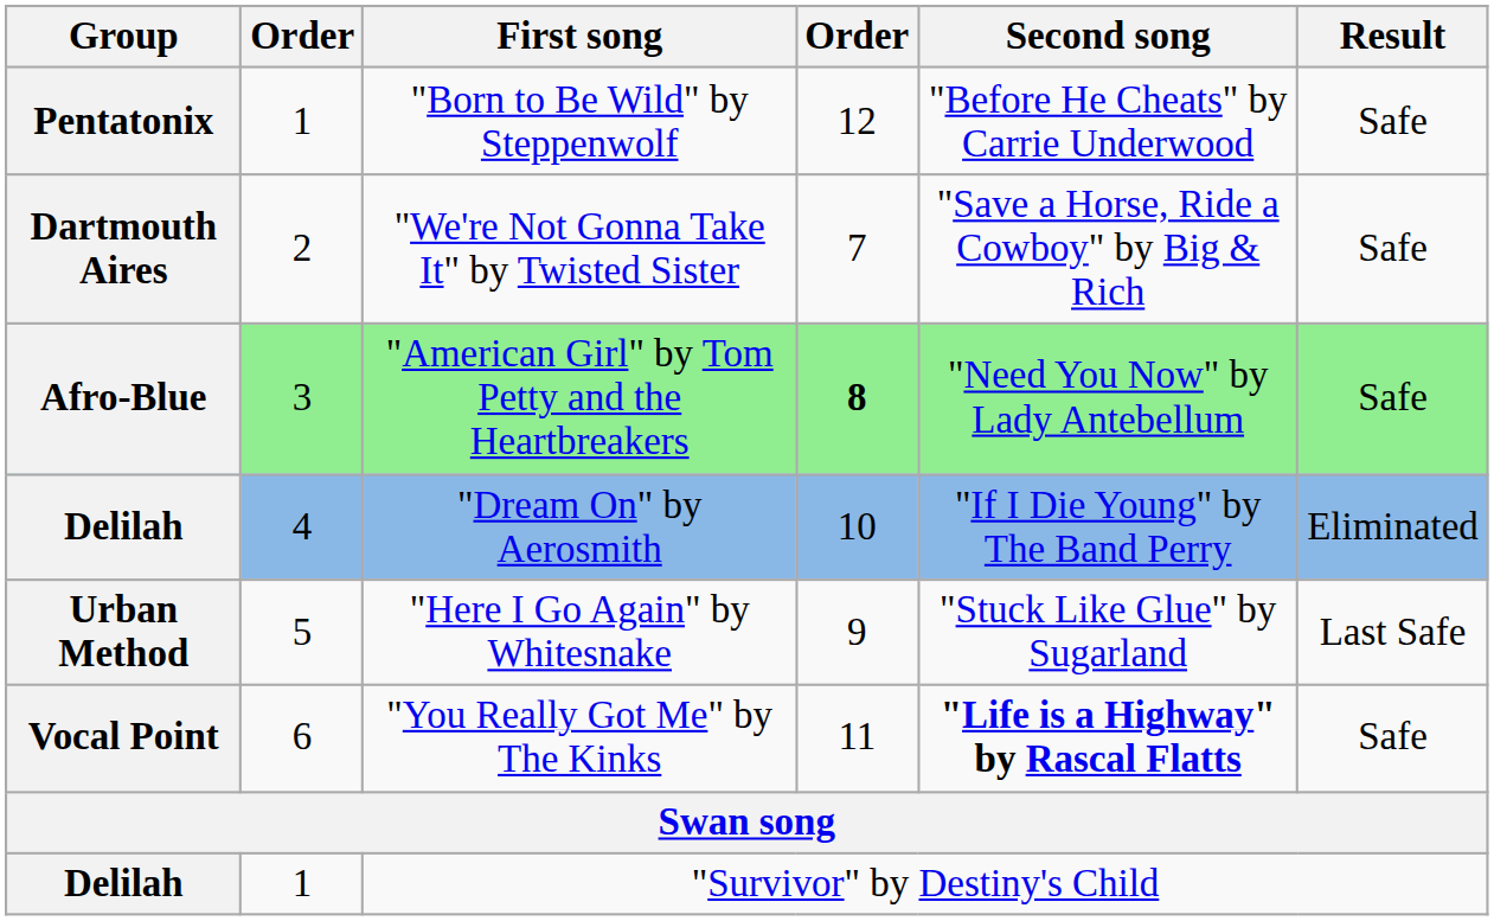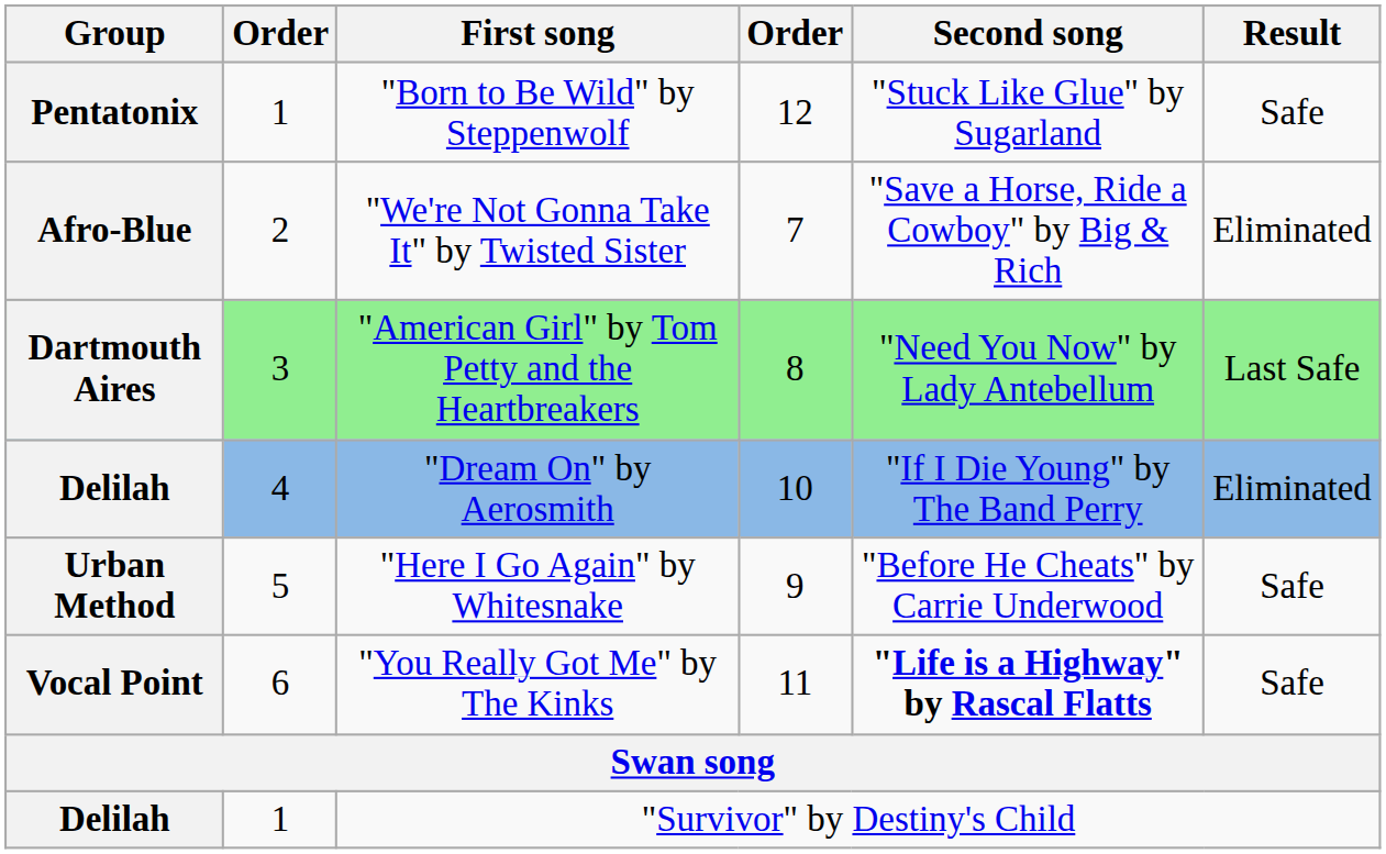 <table class="wikitable plainrowheaders" style="text-align:center;">
 <tr>
 <th scope="col">Group</th>
 <th scope="col">Order</th>
 <th scope="col">First song</th>
 <th scope="col">Order</th>
 <th scope="col">Second song</th>
 <th scope="col">Result</th>
 </tr>
 <tr>
 <th scope="row">Pentatonix</th>
 <td>1</td>
 <td>"<a href='#'>Born to Be Wild</a>" by <a href='#'>Steppenwolf</a></td>
 <td>12</td>
-<td>"<a href='#'>Before He Cheats</a>" by <a href='#'>Carrie Underwood</a></td>
+<td>"<a href='#'>Stuck Like Glue</a>" by <a href='#'>Sugarland</a></td>
 <td>Safe</td>
 </tr>
 <tr>
-<th scope="row">Dartmouth Aires</th>
+<th scope="row">Afro-Blue</th>
 <td>2</td>
 <td>"<a href='#'>We're Not Gonna Take It</a>" by <a href='#'>Twisted Sister</a></td>
 <td>7</td>
 <td>"<a href='#'>Save a Horse, Ride a Cowboy</a>" by <a href='#'>Big & Rich</a></td>
-<td>Safe</td>
+<td>Eliminated</td>
 </tr>
 <tr style="background:lightgreen;">
-<th scope="row">Afro-Blue</th>
+<th scope="row">Dartmouth Aires</th>
 <td>3</td>
 <td>"<a href='#'>American Girl</a>" by <a href='#'>Tom Petty and the Heartbreakers</a></td>
-<td><strong>8</strong></td>
+<td>8</td>
 <td>"<a href='#'>Need You Now</a>" by <a href='#'>Lady Antebellum</a></td>
-<td>Safe</td>
+<td>Last Safe</td>
 </tr>
 <tr style="background:#8ab8e6;">
 <th scope="row">Delilah</th>
 <td>4</td>
 <td>"<a href='#'>Dream On</a>" by <a href='#'>Aerosmith</a></td>
 <td>10</td>
 <td>"<a href='#'>If I Die Young</a>" by <a href='#'>The Band Perry</a></td>
 <td>Eliminated</td>
 </tr>
 <tr>
 <th scope="row">Urban Method</th>
 <td>5</td>
 <td>"<a href='#'>Here I Go Again</a>" by <a href='#'>Whitesnake</a></td>
 <td>9</td>
-<td>"<a href='#'>Stuck Like Glue</a>" by <a href='#'>Sugarland</a></td>
-<td>Last Safe</td>
+<td>"<a href='#'>Before He Cheats</a>" by <a href='#'>Carrie Underwood</a></td>
+<td>Safe</td>
 </tr>
 <tr>
 <th scope="row">Vocal Point</th>
 <td>6</td>
 <td>"<a href='#'>You Really Got Me</a>" by <a href='#'>The Kinks</a></td>
 <td>11</td>
 <td><strong>"<a href='#'>Life is a Highway</a>" by <a href='#'>Rascal Flatts</a></strong></td>
 <td>Safe</td>
 </tr>
 <tr>
 <th scope="col" colspan="6"><a href='#'>Swan song</a></th>
 </tr>
 <tr>
 <th scope="row">Delilah</th>
 <td>1</td>
 <td colspan="4">"<a href='#'>Survivor</a>" by <a href='#'>Destiny's Child</a></td>
 </tr>
 </table>
